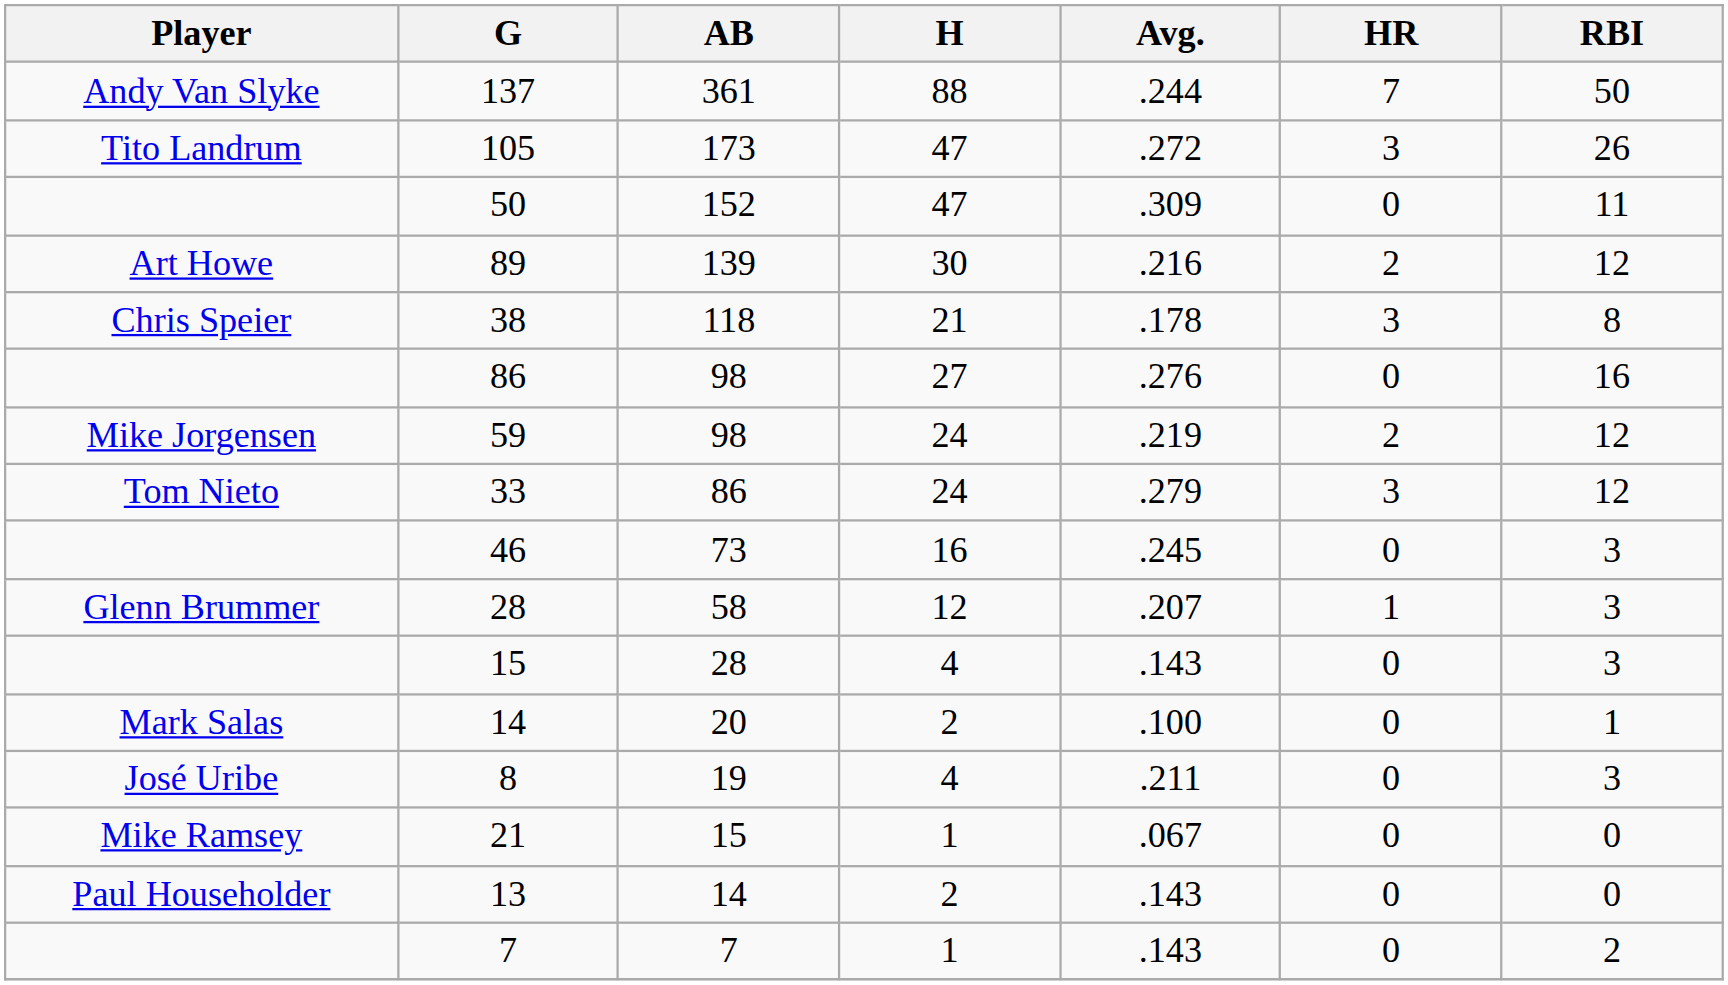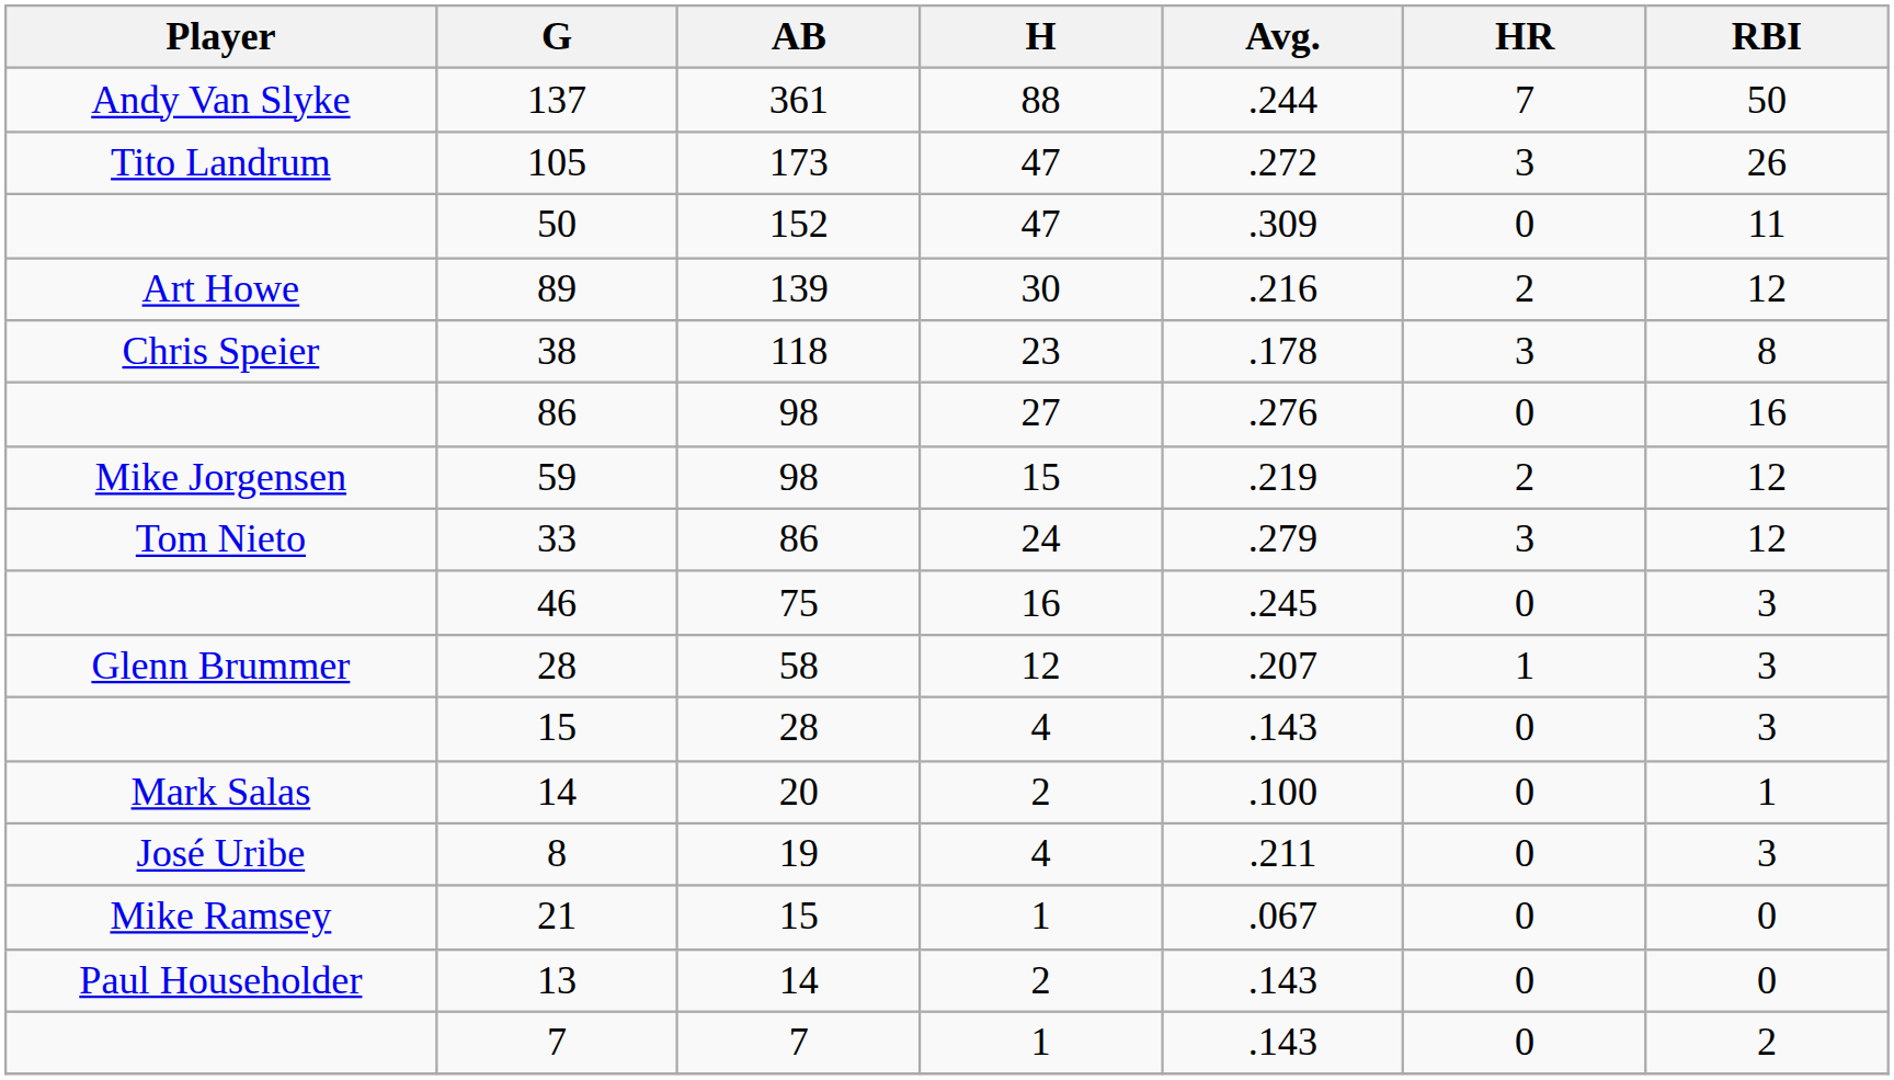 <table class="wikitable sortable">
 <tr>
 <th bgcolor="#DDDDFF" width="16%">Player</th>
 <th bgcolor="#DDDDFF" width="9%">G</th>
 <th bgcolor="#DDDDFF" width="9%">AB</th>
 <th bgcolor="#DDDDFF" width="9%">H</th>
 <th bgcolor="#DDDDFF" width="9%">Avg.</th>
 <th bgcolor="#DDDDFF" width="9%">HR</th>
 <th bgcolor="#DDDDFF" width="9%">RBI</th>
 </tr>
 <tr align="center">
 <td><a href='#'>Andy Van Slyke</a></td>
 <td>137</td>
 <td>361</td>
 <td>88</td>
 <td>.244</td>
 <td>7</td>
 <td>50</td>
 </tr>
 <tr align=center>
 <td><a href='#'>Tito Landrum</a></td>
 <td>105</td>
 <td>173</td>
 <td>47</td>
 <td>.272</td>
 <td>3</td>
 <td>26</td>
 </tr>
 <tr align=center>
 <td></td>
 <td>50</td>
 <td>152</td>
 <td>47</td>
 <td>.309</td>
 <td>0</td>
 <td>11</td>
 </tr>
 <tr align="center">
 <td><a href='#'>Art Howe</a></td>
 <td>89</td>
 <td>139</td>
 <td>30</td>
 <td>.216</td>
 <td>2</td>
 <td>12</td>
 </tr>
 <tr align=center>
 <td><a href='#'>Chris Speier</a></td>
 <td>38</td>
 <td>118</td>
-<td>21</td>
+<td>23</td>
 <td>.178</td>
 <td>3</td>
 <td>8</td>
 </tr>
 <tr align=center>
 <td></td>
 <td>86</td>
 <td>98</td>
 <td>27</td>
 <td>.276</td>
 <td>0</td>
 <td>16</td>
 </tr>
 <tr align="center">
 <td><a href='#'>Mike Jorgensen</a></td>
 <td>59</td>
 <td>98</td>
-<td>24</td>
+<td>15</td>
 <td>.219</td>
 <td>2</td>
 <td>12</td>
 </tr>
 <tr align=center>
 <td><a href='#'>Tom Nieto</a></td>
 <td>33</td>
 <td>86</td>
 <td>24</td>
 <td>.279</td>
 <td>3</td>
 <td>12</td>
 </tr>
 <tr align=center>
 <td></td>
 <td>46</td>
-<td>73</td>
+<td>75</td>
 <td>16</td>
 <td>.245</td>
 <td>0</td>
 <td>3</td>
 </tr>
 <tr align="center">
 <td><a href='#'>Glenn Brummer</a></td>
 <td>28</td>
 <td>58</td>
 <td>12</td>
 <td>.207</td>
 <td>1</td>
 <td>3</td>
 </tr>
 <tr align=center>
 <td></td>
 <td>15</td>
 <td>28</td>
 <td>4</td>
 <td>.143</td>
 <td>0</td>
 <td>3</td>
 </tr>
 <tr align="center">
 <td><a href='#'>Mark Salas</a></td>
 <td>14</td>
 <td>20</td>
 <td>2</td>
 <td>.100</td>
 <td>0</td>
 <td>1</td>
 </tr>
 <tr align=center>
 <td><a href='#'>José Uribe</a></td>
 <td>8</td>
 <td>19</td>
 <td>4</td>
 <td>.211</td>
 <td>0</td>
 <td>3</td>
 </tr>
 <tr align=center>
 <td><a href='#'>Mike Ramsey</a></td>
 <td>21</td>
 <td>15</td>
 <td>1</td>
 <td>.067</td>
 <td>0</td>
 <td>0</td>
 </tr>
 <tr align=center>
 <td><a href='#'>Paul Householder</a></td>
 <td>13</td>
 <td>14</td>
 <td>2</td>
 <td>.143</td>
 <td>0</td>
 <td>0</td>
 </tr>
 <tr align=center>
 <td></td>
 <td>7</td>
 <td>7</td>
 <td>1</td>
 <td>.143</td>
 <td>0</td>
 <td>2</td>
 </tr>
 <tr align="center">
 </tr>
 </table>
